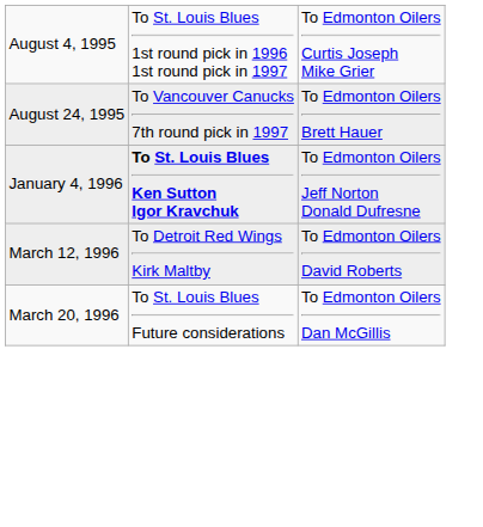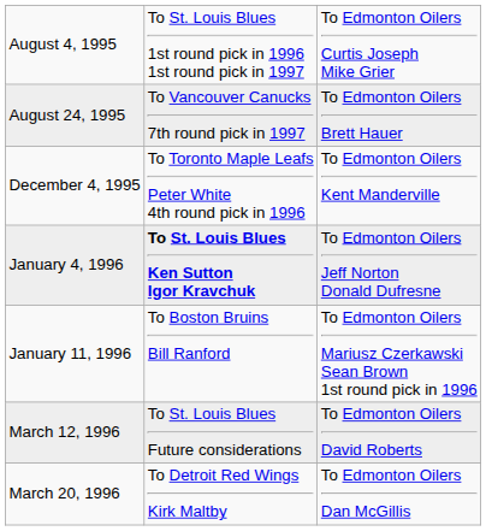 <table class="wikitable">
 <tr>
 <td>August 4, 1995</td>
 <td valign="top">To <a href='#'>St. Louis Blues</a><hr>1st round pick in <a href='#'>1996</a><br>1st round pick in <a href='#'>1997</a></td>
 <td valign="top">To <a href='#'>Edmonton Oilers</a><hr><a href='#'>Curtis Joseph</a><br><a href='#'>Mike Grier</a></td>
 </tr>
 <tr style="background:#eee;">
 <td>August 24, 1995</td>
 <td valign="top">To <a href='#'>Vancouver Canucks</a><hr>7th round pick in <a href='#'>1997</a></td>
 <td valign="top">To <a href='#'>Edmonton Oilers</a><hr><a href='#'>Brett Hauer</a></td>
 </tr>
+<tr>
+<td>December 4, 1995</td>
+<td valign="top">To <a href='#'>Toronto Maple Leafs</a><hr><a href='#'>Peter White</a><br>4th round pick in <a href='#'>1996</a></td>
+<td valign="top">To <a href='#'>Edmonton Oilers</a><hr><a href='#'>Kent Manderville</a></td>
+</tr>
 <tr style="background:#eee;">
 <td>January 4, 1996</td>
 <td valign="top"><strong>To <a href='#'>St. Louis Blues</a><hr><a href='#'>Ken Sutton</a><br><a href='#'>Igor Kravchuk</a></strong></td>
 <td valign="top">To <a href='#'>Edmonton Oilers</a><hr><a href='#'>Jeff Norton</a><br><a href='#'>Donald Dufresne</a></td>
 </tr>
+<tr>
+<td>January 11, 1996</td>
+<td valign="top">To <a href='#'>Boston Bruins</a><hr><a href='#'>Bill Ranford</a></td>
+<td valign="top">To <a href='#'>Edmonton Oilers</a><hr><a href='#'>Mariusz Czerkawski</a><br><a href='#'>Sean Brown</a><br>1st round pick in <a href='#'>1996</a></td>
+</tr>
 <tr style="background:#eee;">
 <td>March 12, 1996</td>
-<td valign="top">To <a href='#'>Detroit Red Wings</a><hr><a href='#'>Kirk Maltby</a></td>
+<td valign="top">To <a href='#'>St. Louis Blues</a><hr>Future considerations</td>
 <td valign="top">To <a href='#'>Edmonton Oilers</a><hr><a href='#'>David Roberts</a></td>
 </tr>
 <tr>
 <td>March 20, 1996</td>
-<td valign="top">To <a href='#'>St. Louis Blues</a><hr>Future considerations</td>
+<td valign="top">To <a href='#'>Detroit Red Wings</a><hr><a href='#'>Kirk Maltby</a></td>
 <td valign="top">To <a href='#'>Edmonton Oilers</a><hr><a href='#'>Dan McGillis</a></td>
 </tr>
 </table>
